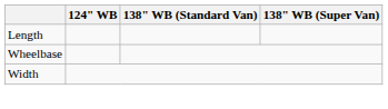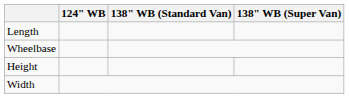 <table class="wikitable">
 <tr>
 <th></th>
 <th>124" WB</th>
 <th>138" WB (Standard Van)</th>
 <th>138" WB (Super Van)</th>
 </tr>
 <tr>
 <td>Length</td>
 <td></td>
 <td></td>
 <td></td>
 </tr>
 <tr>
 <td>Wheelbase</td>
 <td></td>
 <td colspan=2></td>
 </tr>
 <tr>
+<td>Height</td>
+<td></td>
+<td></td>
+<td></td>
+</tr>
+<tr>
 <td>Width</td>
 <td colspan=3></td>
 </tr>
 </table>
